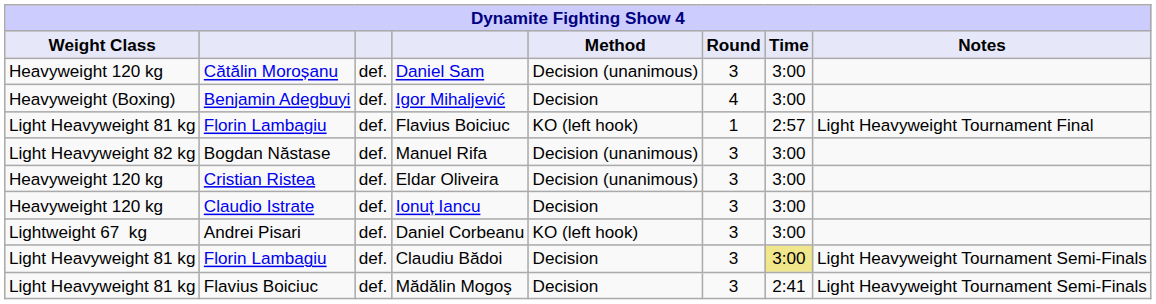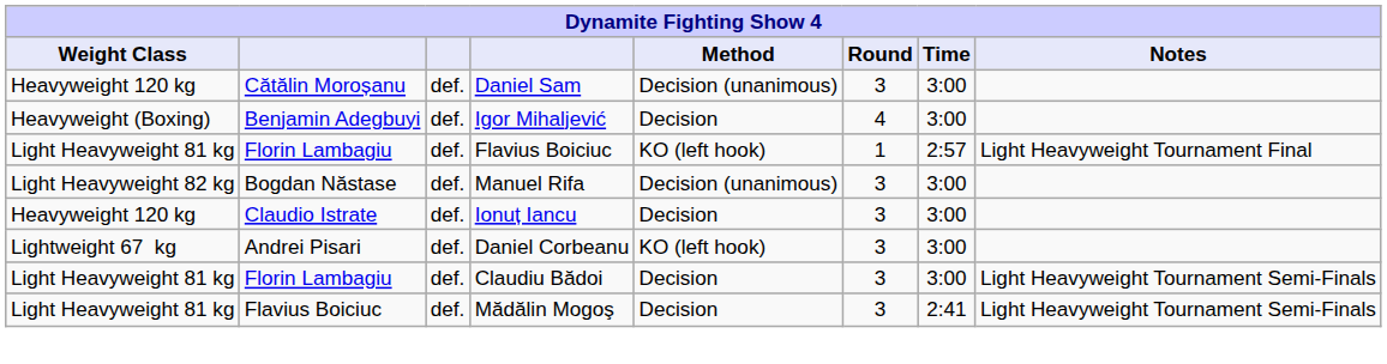 <table class="wikitable" style="font-size: 70%;">
 <tr>
 <th colspan="8" style="background-color: #ccf; color: #000080; text-align: center;"><strong>Dynamite Fighting Show 4</strong></th>
 </tr>
 <tr>
 <th colspan="1" style="background-color: #E6E8FA; color: #000000; text-align: center;">Weight Class</th>
 <th colspan="1" style="background-color: #E6E8FA; color: #000000; text-align: center;"></th>
 <th colspan="1" style="background-color: #E6E8FA; color: #000000; text-align: center;"></th>
 <th colspan="1" style="background-color: #E6E8FA; color: #000000; text-align: center;"></th>
 <th colspan="1" style="background-color: #E6E8FA; color: #000000; text-align: center;">Method</th>
 <th colspan="1" style="background-color: #E6E8FA; color: #000000; text-align: center;">Round</th>
 <th colspan="1" style="background-color: #E6E8FA; color: #000000; text-align: center;">Time</th>
 <th colspan="1" style="background-color: #E6E8FA; color: #000000; text-align: center;">Notes</th>
 </tr>
 <tr>
 <td>Heavyweight 120 kg</td>
 <td> <a href='#'>Cătălin Moroșanu</a></td>
 <td align=center>def.</td>
 <td> <a href='#'>Daniel Sam</a></td>
 <td>Decision (unanimous)</td>
 <td align=center>3</td>
 <td align=center>3:00</td>
 <td></td>
 </tr>
 <tr>
 <td>Heavyweight (Boxing)</td>
 <td> <a href='#'>Benjamin Adegbuyi</a></td>
 <td align=center>def.</td>
 <td> <a href='#'>Igor Mihaljević</a></td>
 <td>Decision</td>
 <td align=center>4</td>
 <td align=center>3:00</td>
 <td></td>
 </tr>
 <tr>
 <td>Light Heavyweight 81 kg</td>
 <td> <a href='#'>Florin Lambagiu</a></td>
 <td align=center>def.</td>
 <td> Flavius Boiciuc</td>
 <td>KO (left hook)</td>
 <td align=center>1</td>
 <td align=center>2:57</td>
 <td>Light Heavyweight Tournament Final</td>
 </tr>
 <tr>
 <td>Light Heavyweight 82 kg</td>
 <td> Bogdan Năstase</td>
 <td align=center>def.</td>
 <td> Manuel Rifa</td>
 <td>Decision (unanimous)</td>
 <td align=center>3</td>
 <td align=center>3:00</td>
 <td></td>
 </tr>
 <tr>
 <td>Heavyweight 120 kg</td>
-<td> <a href='#'>Cristian Ristea</a></td>
-<td align=center>def.</td>
-<td> Eldar Oliveira</td>
-<td>Decision (unanimous)</td>
-<td align=center>3</td>
-<td align=center>3:00</td>
-<td></td>
-</tr>
-<tr>
-<td>Heavyweight 120 kg</td>
 <td> <a href='#'>Claudio Istrate</a></td>
 <td align=center>def.</td>
 <td> <a href='#'>Ionuț Iancu</a></td>
 <td>Decision</td>
 <td align=center>3</td>
 <td align=center>3:00</td>
 </tr>
 <tr>
 <td>Lightweight 67  kg</td>
 <td> Andrei Pisari</td>
 <td align=center>def.</td>
 <td> Daniel Corbeanu</td>
 <td>KO (left hook)</td>
 <td align=center>3</td>
 <td align=center>3:00</td>
 <td></td>
 </tr>
 <tr>
 <td>Light Heavyweight 81 kg</td>
 <td> <a href='#'>Florin Lambagiu</a></td>
 <td align=center>def.</td>
 <td> Claudiu Bădoi</td>
 <td>Decision</td>
 <td align=center>3</td>
-<td align=center style="background: khaki;">3:00</td>
+<td align=center>3:00</td>
 <td>Light Heavyweight Tournament Semi-Finals</td>
 </tr>
 <tr>
 <td>Light Heavyweight 81 kg</td>
 <td> Flavius Boiciuc</td>
 <td align=center>def.</td>
 <td> Mădălin Mogoş</td>
 <td>Decision</td>
 <td align=center>3</td>
 <td align=center>2:41</td>
 <td>Light Heavyweight Tournament Semi-Finals</td>
 </tr>
 </table>
